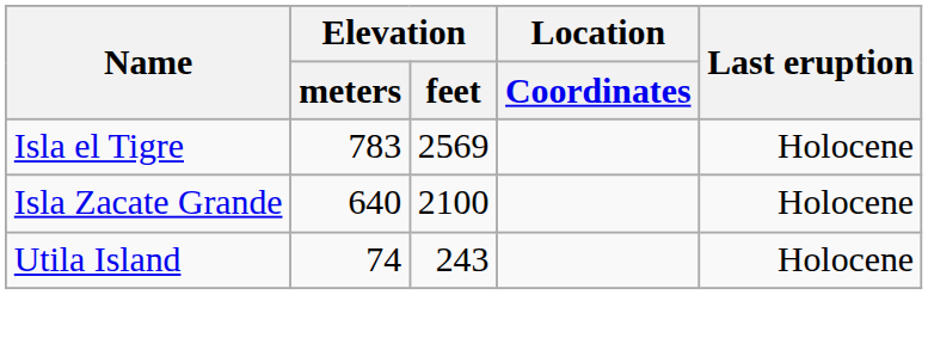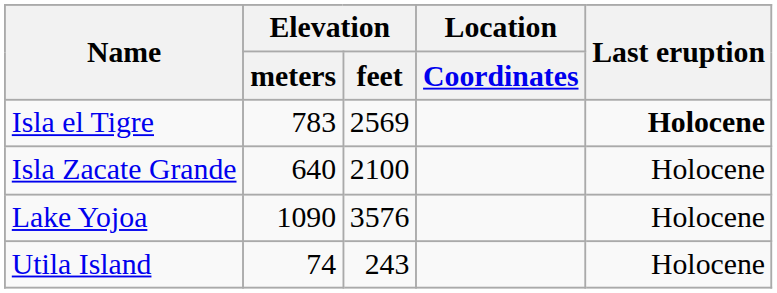 <table class="wikitable">
 <tr>
 <th rowspan="2">Name</th>
 <th colspan ="2">Elevation</th>
 <th>Location</th>
 <th rowspan="2">Last eruption</th>
 </tr>
 <tr>
 <th>meters</th>
 <th>feet</th>
 <th><a href='#'>Coordinates</a></th>
 </tr>
 <tr align="right">
 <td align="left"><a href='#'>Isla el Tigre</a></td>
 <td>783</td>
 <td>2569</td>
 <td></td>
-<td>Holocene</td>
+<td><strong>Holocene</strong></td>
 </tr>
 <tr align="right">
 <td align="left"><a href='#'>Isla Zacate Grande</a></td>
 <td>640</td>
 <td>2100</td>
+<td></td>
+<td>Holocene</td>
+</tr>
+<tr align="right">
+<td align="left"><a href='#'>Lake Yojoa</a></td>
+<td>1090</td>
+<td>3576</td>
 <td></td>
 <td>Holocene</td>
 </tr>
 <tr align="right">
 <td align="left"><a href='#'>Utila Island</a></td>
 <td>74</td>
 <td>243</td>
 <td></td>
 <td>Holocene</td>
 </tr>
 </table>
